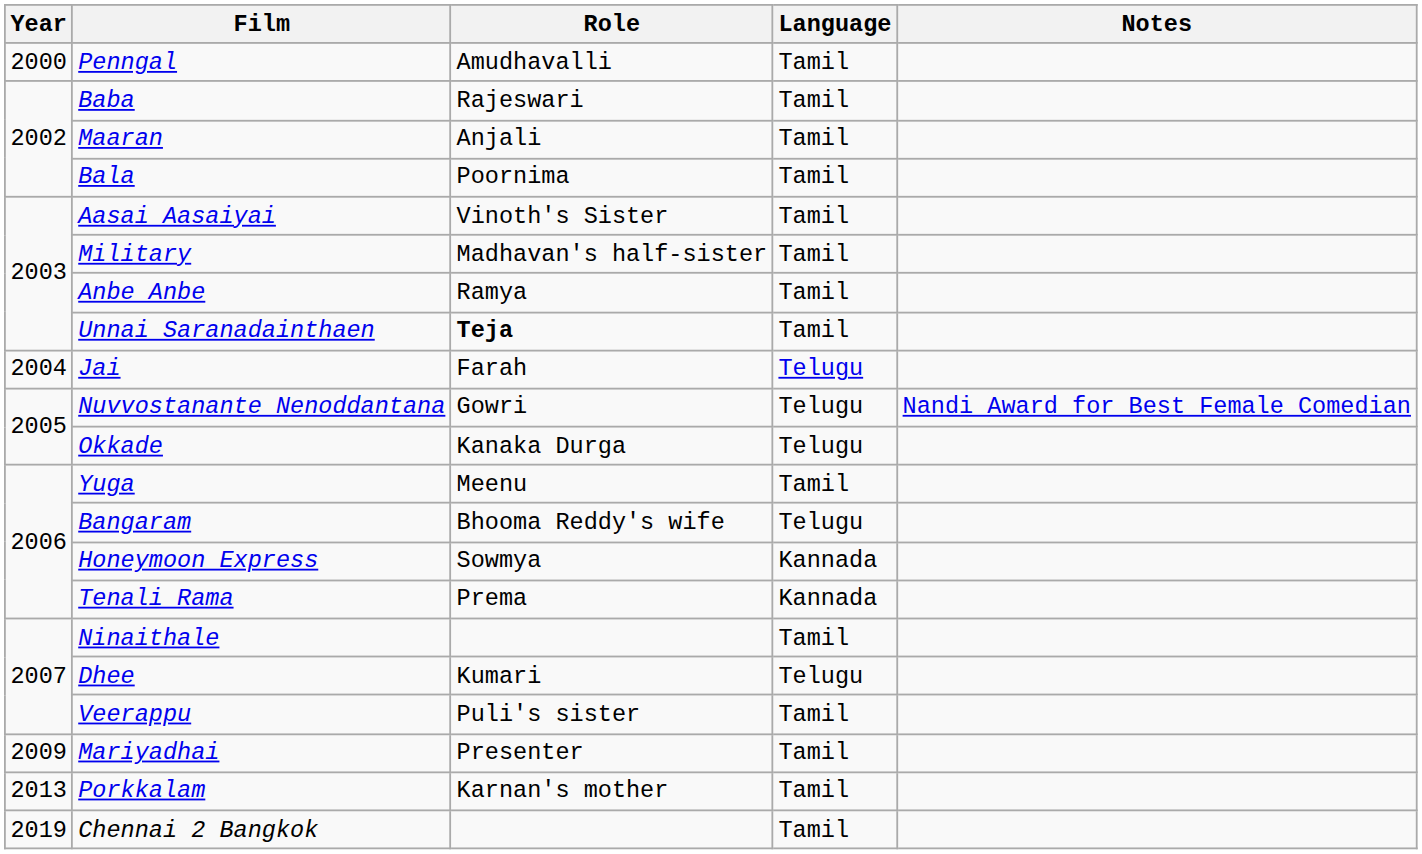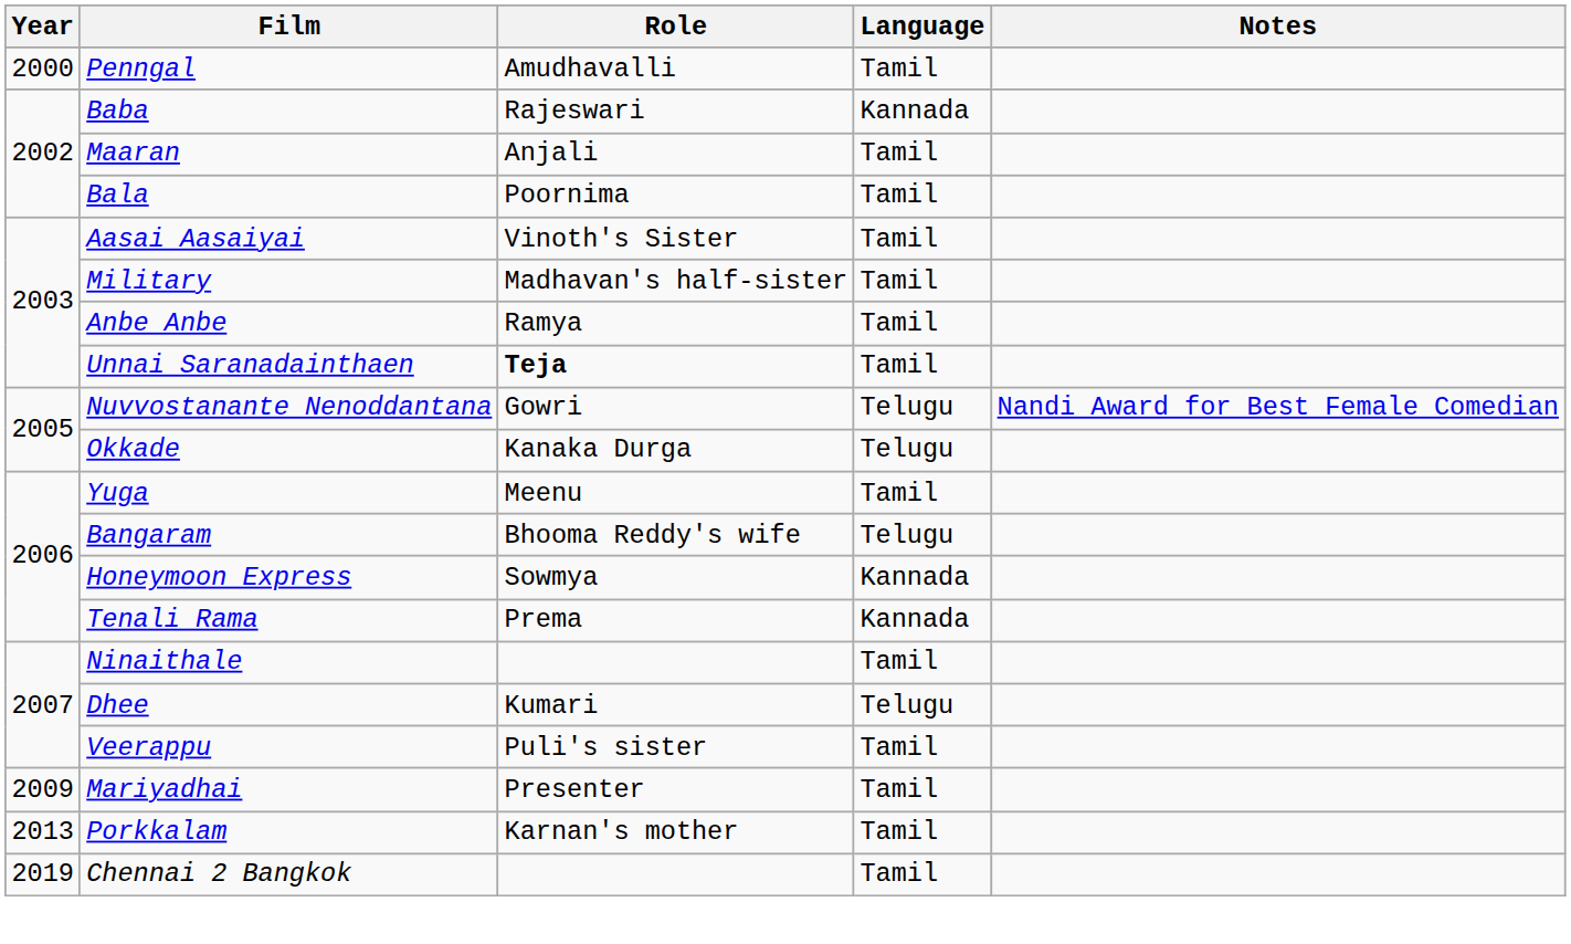 <table class="wikitable sortable">
 <tr>
 <th>Year</th>
 <th>Film</th>
 <th>Role</th>
 <th>Language</th>
 <th>Notes</th>
 </tr>
 <tr>
 <td>2000</td>
 <td><em><a href='#'>Penngal</a></em></td>
 <td>Amudhavalli</td>
 <td>Tamil</td>
 <td></td>
 </tr>
 <tr>
 <td rowspan="3">2002</td>
 <td><em><a href='#'>Baba</a></em></td>
 <td>Rajeswari</td>
-<td>Tamil</td>
+<td>Kannada</td>
 <td></td>
 </tr>
 <tr>
 <td><em><a href='#'>Maaran</a></em></td>
 <td>Anjali</td>
 <td>Tamil</td>
 <td></td>
 </tr>
 <tr>
 <td><em><a href='#'>Bala</a></em></td>
 <td>Poornima</td>
 <td>Tamil</td>
 <td></td>
 </tr>
 <tr>
 <td rowspan="4">2003</td>
 <td><em><a href='#'>Aasai Aasaiyai</a></em></td>
 <td>Vinoth's Sister</td>
 <td>Tamil</td>
 <td></td>
 </tr>
 <tr>
 <td><em><a href='#'>Military</a></em></td>
 <td>Madhavan's half-sister</td>
 <td>Tamil</td>
 <td></td>
 </tr>
 <tr>
 <td><em><a href='#'>Anbe Anbe</a></em></td>
 <td>Ramya</td>
 <td>Tamil</td>
 <td></td>
 </tr>
 <tr>
 <td><em><a href='#'>Unnai Saranadainthaen</a></em></td>
 <td><strong>Teja</strong></td>
 <td>Tamil</td>
-<td></td>
-</tr>
-<tr>
-<td>2004</td>
-<td><em><a href='#'>Jai</a></em></td>
-<td>Farah</td>
-<td><a href='#'>Telugu</a></td>
 <td></td>
 </tr>
 <tr>
 <td rowspan="2">2005</td>
 <td><em><a href='#'>Nuvvostanante Nenoddantana</a></em></td>
 <td>Gowri</td>
 <td>Telugu</td>
 <td><a href='#'>Nandi Award for Best Female Comedian</a></td>
 </tr>
 <tr>
 <td><em><a href='#'>Okkade</a></em></td>
 <td>Kanaka Durga</td>
 <td>Telugu</td>
 <td></td>
 </tr>
 <tr>
 <td rowspan="4">2006</td>
 <td><em><a href='#'>Yuga</a></em></td>
 <td>Meenu</td>
 <td>Tamil</td>
 <td></td>
 </tr>
 <tr>
 <td><em><a href='#'>Bangaram</a></em></td>
 <td>Bhooma Reddy's wife</td>
 <td>Telugu</td>
 <td></td>
 </tr>
 <tr>
 <td><em><a href='#'>Honeymoon Express</a></em></td>
 <td>Sowmya</td>
 <td>Kannada</td>
 <td></td>
 </tr>
 <tr>
 <td><em><a href='#'>Tenali Rama</a></em></td>
 <td>Prema</td>
 <td>Kannada</td>
 <td></td>
 </tr>
 <tr>
 <td rowspan="3">2007</td>
 <td><em><a href='#'>Ninaithale</a></em></td>
 <td></td>
 <td>Tamil</td>
 <td></td>
 </tr>
 <tr>
 <td><em><a href='#'>Dhee</a></em></td>
 <td>Kumari</td>
 <td>Telugu</td>
 <td></td>
 </tr>
 <tr>
 <td><em><a href='#'>Veerappu</a></em></td>
 <td>Puli's sister</td>
 <td>Tamil</td>
 <td></td>
 </tr>
 <tr>
 <td>2009</td>
 <td><em><a href='#'>Mariyadhai</a></em></td>
 <td>Presenter</td>
 <td>Tamil</td>
 <td></td>
 </tr>
 <tr>
 <td>2013</td>
 <td><em><a href='#'>Porkkalam</a></em></td>
 <td>Karnan's mother</td>
 <td>Tamil</td>
 <td></td>
 </tr>
 <tr>
 <td>2019</td>
 <td><em>Chennai 2 Bangkok</em></td>
 <td></td>
 <td>Tamil</td>
 <td></td>
 </tr>
 </table>
